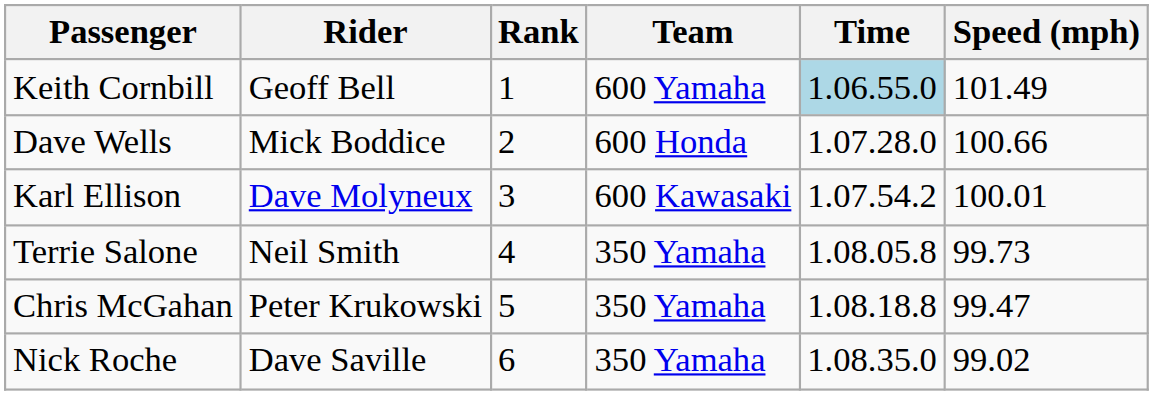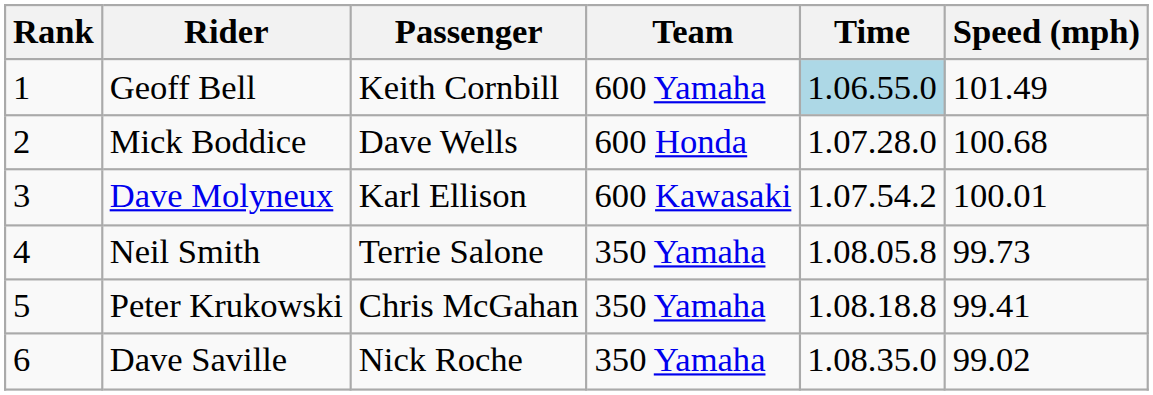 <table class="wikitable">
 <tr>
+<th>Rank</th>
+<th>Rider</th>
 <th>Passenger</th>
-<th>Rider</th>
-<th>Rank</th>
 <th>Team</th>
 <th>Time</th>
 <th>Speed (mph)</th>
 </tr>
 <tr>
+<td>1</td>
+<td> Geoff Bell</td>
 <td>Keith Cornbill</td>
-<td> Geoff Bell</td>
-<td>1</td>
 <td>600 <a href='#'>Yamaha</a></td>
 <td style="background: lightblue;">1.06.55.0</td>
 <td>101.49</td>
 </tr>
 <tr>
+<td>2</td>
+<td> Mick Boddice</td>
 <td>Dave Wells</td>
-<td> Mick Boddice</td>
-<td>2</td>
 <td>600 <a href='#'>Honda</a></td>
 <td>1.07.28.0</td>
-<td>100.66</td>
+<td>100.68</td>
 </tr>
 <tr>
+<td>3</td>
+<td> <a href='#'>Dave Molyneux</a></td>
 <td>Karl Ellison</td>
-<td> <a href='#'>Dave Molyneux</a></td>
-<td>3</td>
 <td>600 <a href='#'>Kawasaki</a></td>
 <td>1.07.54.2</td>
 <td>100.01</td>
 </tr>
 <tr>
+<td>4</td>
+<td>Neil Smith</td>
 <td>Terrie Salone</td>
-<td>Neil Smith</td>
-<td>4</td>
 <td>350 <a href='#'>Yamaha</a></td>
 <td>1.08.05.8</td>
 <td>99.73</td>
 </tr>
 <tr>
+<td>5</td>
+<td>Peter Krukowski</td>
 <td>Chris McGahan</td>
-<td>Peter Krukowski</td>
-<td>5</td>
 <td>350 <a href='#'>Yamaha</a></td>
 <td>1.08.18.8</td>
-<td>99.47</td>
+<td>99.41</td>
 </tr>
 <tr>
+<td>6</td>
+<td>Dave Saville</td>
 <td>Nick Roche</td>
-<td>Dave Saville</td>
-<td>6</td>
 <td>350 <a href='#'>Yamaha</a></td>
 <td>1.08.35.0</td>
 <td>99.02</td>
 </tr>
 </table>
